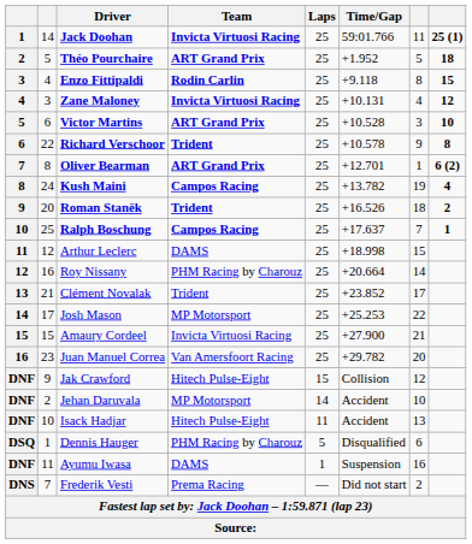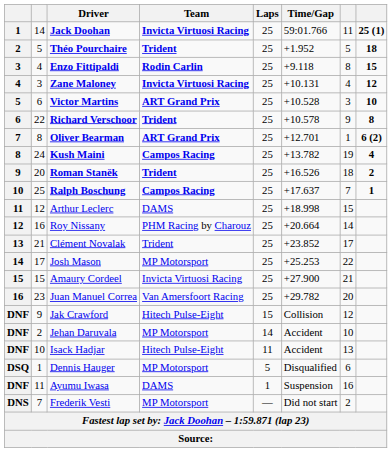 <table class="wikitable" style="font-size:85%">
 <tr>
 <th></th>
 <th></th>
 <th>Driver</th>
 <th>Team</th>
 <th>Laps</th>
 <th>Time/Gap</th>
 <th></th>
 <th></th>
 </tr>
 <tr>
 <th>1</th>
 <td align="center">14</td>
 <td> <strong><a href='#'>Jack Doohan</a></strong></td>
 <td><strong><a href='#'>Invicta Virtuosi Racing</a></strong></td>
 <td align="center">25</td>
 <td>59:01.766</td>
 <td align="center">11</td>
 <td align="center"><strong>25 (1)</strong></td>
 </tr>
 <tr>
 <th>2</th>
 <td align="center">5</td>
 <td> <strong><a href='#'>Théo Pourchaire</a></strong></td>
-<td><strong><a href='#'>ART Grand Prix</a></strong></td>
+<td><a href='#'><strong>Trident</strong></a></td>
 <td align="center">25</td>
 <td>+1.952</td>
 <td align="center">5</td>
 <td align="center"><strong>18</strong></td>
 </tr>
 <tr>
 <th>3</th>
 <td align="center">4</td>
 <td> <strong><a href='#'>Enzo Fittipaldi</a></strong></td>
 <td><strong><a href='#'>Rodin Carlin</a></strong></td>
 <td align="center">25</td>
 <td>+9.118</td>
 <td align="center">8</td>
 <td align="center"><strong>15</strong></td>
 </tr>
 <tr>
 <th>4</th>
 <td align="center">3</td>
 <td><strong> <a href='#'>Zane Maloney</a></strong></td>
 <td><strong><a href='#'>Invicta Virtuosi Racing</a></strong></td>
 <td align="center">25</td>
 <td>+10.131</td>
 <td align="center">4</td>
 <td align="center"><strong>12</strong></td>
 </tr>
 <tr>
 <th>5</th>
 <td align="center">6</td>
 <td><strong> <a href='#'>Victor Martins</a></strong></td>
 <td><strong><a href='#'>ART Grand Prix</a></strong></td>
 <td align="center">25</td>
 <td>+10.528</td>
 <td align="center">3</td>
 <td align="center"><strong>10</strong></td>
 </tr>
 <tr>
 <th>6</th>
 <td align="center">22</td>
 <td><strong> <a href='#'>Richard Verschoor</a></strong></td>
 <td><a href='#'><strong>Trident</strong></a></td>
 <td align="center">25</td>
 <td>+10.578</td>
 <td align="center">9</td>
 <td align="center"><strong>8</strong></td>
 </tr>
 <tr>
 <th>7</th>
 <td align="center">8</td>
 <td><strong> <a href='#'>Oliver Bearman</a></strong></td>
 <td><strong><a href='#'>ART Grand Prix</a></strong></td>
 <td align="center">25</td>
 <td>+12.701</td>
 <td align="center">1</td>
 <td align="center"><strong>6 (2)</strong></td>
 </tr>
 <tr>
 <th>8</th>
 <td align="center">24</td>
 <td><strong> <a href='#'>Kush Maini</a></strong></td>
 <td><strong><a href='#'>Campos Racing</a></strong></td>
 <td align="center">25</td>
 <td>+13.782</td>
 <td align="center">19</td>
 <td align="center"><strong>4</strong></td>
 </tr>
 <tr>
 <th>9</th>
 <td align="center">20</td>
 <td><strong> <a href='#'>Roman Staněk</a></strong></td>
 <td><a href='#'><strong>Trident</strong></a></td>
 <td align="center">25</td>
 <td>+16.526</td>
 <td align="center">18</td>
 <td align="center"><strong>2</strong></td>
 </tr>
 <tr>
 <th>10</th>
 <td align="center">25</td>
 <td> <strong><a href='#'>Ralph Boschung</a></strong></td>
 <td><strong><a href='#'>Campos Racing</a></strong></td>
 <td align="center">25</td>
 <td>+17.637</td>
 <td align="center">7</td>
 <td align="center"><strong>1</strong></td>
 </tr>
 <tr>
 <th>11</th>
 <td align="center">12</td>
 <td> <a href='#'>Arthur Leclerc</a></td>
 <td><a href='#'>DAMS</a></td>
 <td align="center">25</td>
 <td>+18.998</td>
 <td align="center">15</td>
 <td align="center"></td>
 </tr>
 <tr>
 <th>12</th>
 <td align="center">16</td>
 <td> <a href='#'>Roy Nissany</a></td>
 <td><a href='#'>PHM Racing</a> by <a href='#'>Charouz</a></td>
 <td align="center">25</td>
 <td>+20.664</td>
 <td align="center">14</td>
 <td align="center"></td>
 </tr>
 <tr>
 <th>13</th>
 <td align="center">21</td>
 <td> <a href='#'>Clément Novalak</a></td>
 <td><a href='#'>Trident</a></td>
 <td align="center">25</td>
 <td>+23.852</td>
 <td align="center">17</td>
 <td align="center"></td>
 </tr>
 <tr>
 <th>14</th>
 <td align="center">17</td>
 <td> <a href='#'>Josh Mason</a></td>
 <td><a href='#'>MP Motorsport</a></td>
 <td align="center">25</td>
 <td>+25.253</td>
 <td align="center">22</td>
 <td align="center"></td>
 </tr>
 <tr>
 <th>15</th>
 <td align="center">15</td>
 <td> <a href='#'>Amaury Cordeel</a></td>
 <td><a href='#'>Invicta Virtuosi Racing</a></td>
 <td align="center">25</td>
 <td>+27.900</td>
 <td align="center">21</td>
 <td align="center"></td>
 </tr>
 <tr>
 <th>16</th>
 <td align="center">23</td>
 <td> <a href='#'>Juan Manuel Correa</a></td>
 <td><a href='#'>Van Amersfoort Racing</a></td>
 <td align="center">25</td>
 <td>+29.782</td>
 <td align="center">20</td>
 <td align="center"></td>
 </tr>
 <tr>
 <th>DNF</th>
 <td align="center">9</td>
 <td> <a href='#'>Jak Crawford</a></td>
 <td><a href='#'>Hitech Pulse-Eight</a></td>
 <td align="center">15</td>
 <td>Collision</td>
 <td align="center">12</td>
 <td align="center"></td>
 </tr>
 <tr>
 <th>DNF</th>
 <td align="center">2</td>
 <td> <a href='#'>Jehan Daruvala</a></td>
 <td><a href='#'>MP Motorsport</a></td>
 <td align="center">14</td>
 <td>Accident</td>
 <td align="center">10</td>
 <td align="center"></td>
 </tr>
 <tr>
 <th>DNF</th>
 <td align="center">10</td>
 <td> <a href='#'>Isack Hadjar</a></td>
 <td><a href='#'>Hitech Pulse-Eight</a></td>
 <td align="center">11</td>
 <td>Accident</td>
 <td align="center">13</td>
 <td align="center"></td>
 </tr>
 <tr>
 <th>DSQ</th>
 <td align="center">1</td>
 <td> <a href='#'>Dennis Hauger</a></td>
-<td><a href='#'>PHM Racing</a> by <a href='#'>Charouz</a></td>
+<td><a href='#'>MP Motorsport</a></td>
 <td align="center">5</td>
 <td>Disqualified</td>
 <td align="center">6</td>
 <td align="center"></td>
 </tr>
 <tr>
 <th>DNF</th>
 <td align="center">11</td>
 <td> <a href='#'>Ayumu Iwasa</a></td>
 <td><a href='#'>DAMS</a></td>
 <td align="center">1</td>
 <td>Suspension</td>
 <td align="center">16</td>
 <td align="center"></td>
 </tr>
 <tr>
 <th>DNS</th>
 <td align="center">7</td>
 <td> <a href='#'>Frederik Vesti</a></td>
-<td><a href='#'>Prema Racing</a></td>
+<td><a href='#'>MP Motorsport</a></td>
 <td align="center">—</td>
 <td>Did not start</td>
 <td align="center">2</td>
 <td align="center"></td>
 </tr>
 <tr>
 <th colspan="8"><em>Fastest lap set by:  <strong><a href='#'>Jack Doohan</a> –</strong> 1:59.871 (lap 23)</em></th>
 </tr>
 <tr>
 <th colspan="8">Source:</th>
 </tr>
 </table>
